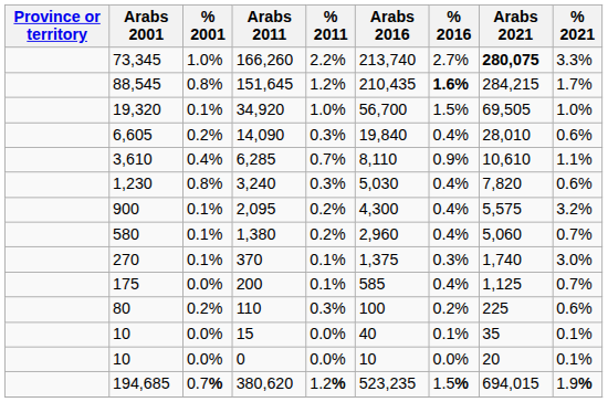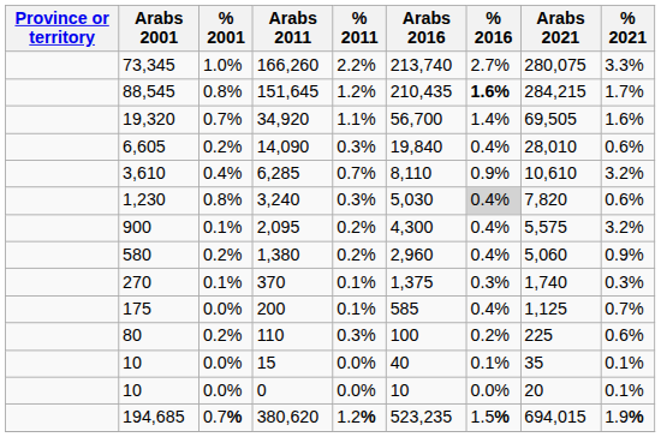 <table class="wikitable sortable">
 <tr>
 <th><a href='#'>Province or territory</a></th>
 <th>Arabs 2001</th>
 <th>% 2001</th>
 <th>Arabs 2011</th>
 <th>% 2011</th>
 <th>Arabs 2016</th>
 <th>% 2016</th>
 <th>Arabs 2021</th>
 <th>% 2021</th>
 </tr>
 <tr>
 <td></td>
 <td>73,345</td>
 <td>1.0%</td>
 <td>166,260</td>
 <td>2.2%</td>
 <td>213,740</td>
 <td>2.7%</td>
-<td><strong>280,075</strong></td>
+<td>280,075</td>
 <td>3.3%</td>
 </tr>
 <tr>
 <td></td>
 <td>88,545</td>
 <td>0.8%</td>
 <td>151,645</td>
 <td>1.2%</td>
 <td>210,435</td>
 <td><strong>1.6%</strong></td>
 <td>284,215</td>
 <td>1.7%</td>
 </tr>
 <tr>
 <td></td>
 <td>19,320</td>
-<td>0.1%</td>
+<td>0.7%</td>
 <td>34,920</td>
-<td>1.0%</td>
+<td>1.1%</td>
 <td>56,700</td>
-<td>1.5%</td>
+<td>1.4%</td>
 <td>69,505</td>
-<td>1.0%</td>
+<td>1.6%</td>
 </tr>
 <tr>
 <td></td>
 <td>6,605</td>
 <td>0.2%</td>
 <td>14,090</td>
 <td>0.3%</td>
 <td>19,840</td>
 <td>0.4%</td>
 <td>28,010</td>
 <td>0.6%</td>
 </tr>
 <tr>
 <td></td>
 <td>3,610</td>
 <td>0.4%</td>
 <td>6,285</td>
 <td>0.7%</td>
 <td>8,110</td>
 <td>0.9%</td>
 <td>10,610</td>
-<td>1.1%</td>
+<td>3.2%</td>
 </tr>
 <tr>
 <td></td>
 <td>1,230</td>
 <td>0.8%</td>
 <td>3,240</td>
 <td>0.3%</td>
 <td>5,030</td>
-<td>0.4%</td>
+<td style="background: lightgrey;">0.4%</td>
 <td>7,820</td>
 <td>0.6%</td>
 </tr>
 <tr>
 <td></td>
 <td>900</td>
 <td>0.1%</td>
 <td>2,095</td>
 <td>0.2%</td>
 <td>4,300</td>
 <td>0.4%</td>
 <td>5,575</td>
 <td>3.2%</td>
 </tr>
 <tr>
 <td></td>
 <td>580</td>
-<td>0.1%</td>
+<td>0.2%</td>
 <td>1,380</td>
 <td>0.2%</td>
 <td>2,960</td>
 <td>0.4%</td>
 <td>5,060</td>
-<td>0.7%</td>
+<td>0.9%</td>
 </tr>
 <tr>
 <td></td>
 <td>270</td>
 <td>0.1%</td>
 <td>370</td>
 <td>0.1%</td>
 <td>1,375</td>
 <td>0.3%</td>
 <td>1,740</td>
-<td>3.0%</td>
+<td>0.3%</td>
 </tr>
 <tr>
 <td></td>
 <td>175</td>
 <td>0.0%</td>
 <td>200</td>
 <td>0.1%</td>
 <td>585</td>
 <td>0.4%</td>
 <td>1,125</td>
 <td>0.7%</td>
 </tr>
 <tr>
 <td></td>
 <td>80</td>
 <td>0.2%</td>
 <td>110</td>
 <td>0.3%</td>
 <td>100</td>
 <td>0.2%</td>
 <td>225</td>
 <td>0.6%</td>
 </tr>
 <tr>
 <td></td>
 <td>10</td>
 <td>0.0%</td>
 <td>15</td>
 <td>0.0%</td>
 <td>40</td>
 <td>0.1%</td>
 <td>35</td>
 <td>0.1%</td>
 </tr>
 <tr>
 <td></td>
 <td>10</td>
 <td>0.0%</td>
 <td>0</td>
 <td>0.0%</td>
 <td>10</td>
 <td>0.0%</td>
 <td>20</td>
 <td>0.1%</td>
 </tr>
 <tr>
 <td><strong></strong></td>
 <td>194,685</td>
 <td>0.7<strong>%</strong></td>
 <td>380,620</td>
 <td>1.2<strong>%</strong></td>
 <td>523,235</td>
 <td>1.5<strong>%</strong></td>
 <td>694,015</td>
 <td>1.9<strong>%</strong></td>
 </tr>
 <tr>
 </tr>
 </table>
